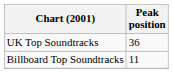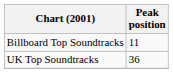 <table class="wikitable">
 <tr>
 <th align="left">Chart (2001)</th>
 <th align="left">Peak<br>position</th>
 </tr>
 <tr>
+<td align="left">Billboard Top Soundtracks</td>
+<td align="left">11</td>
+</tr>
+<tr>
 <td align="left">UK Top Soundtracks</td>
 <td align="left">36</td>
 </tr>
 <tr>
-<td align="left">Billboard Top Soundtracks</td>
-<td align="left">11</td>
-</tr>
-<tr>
 </tr>
 </table>
